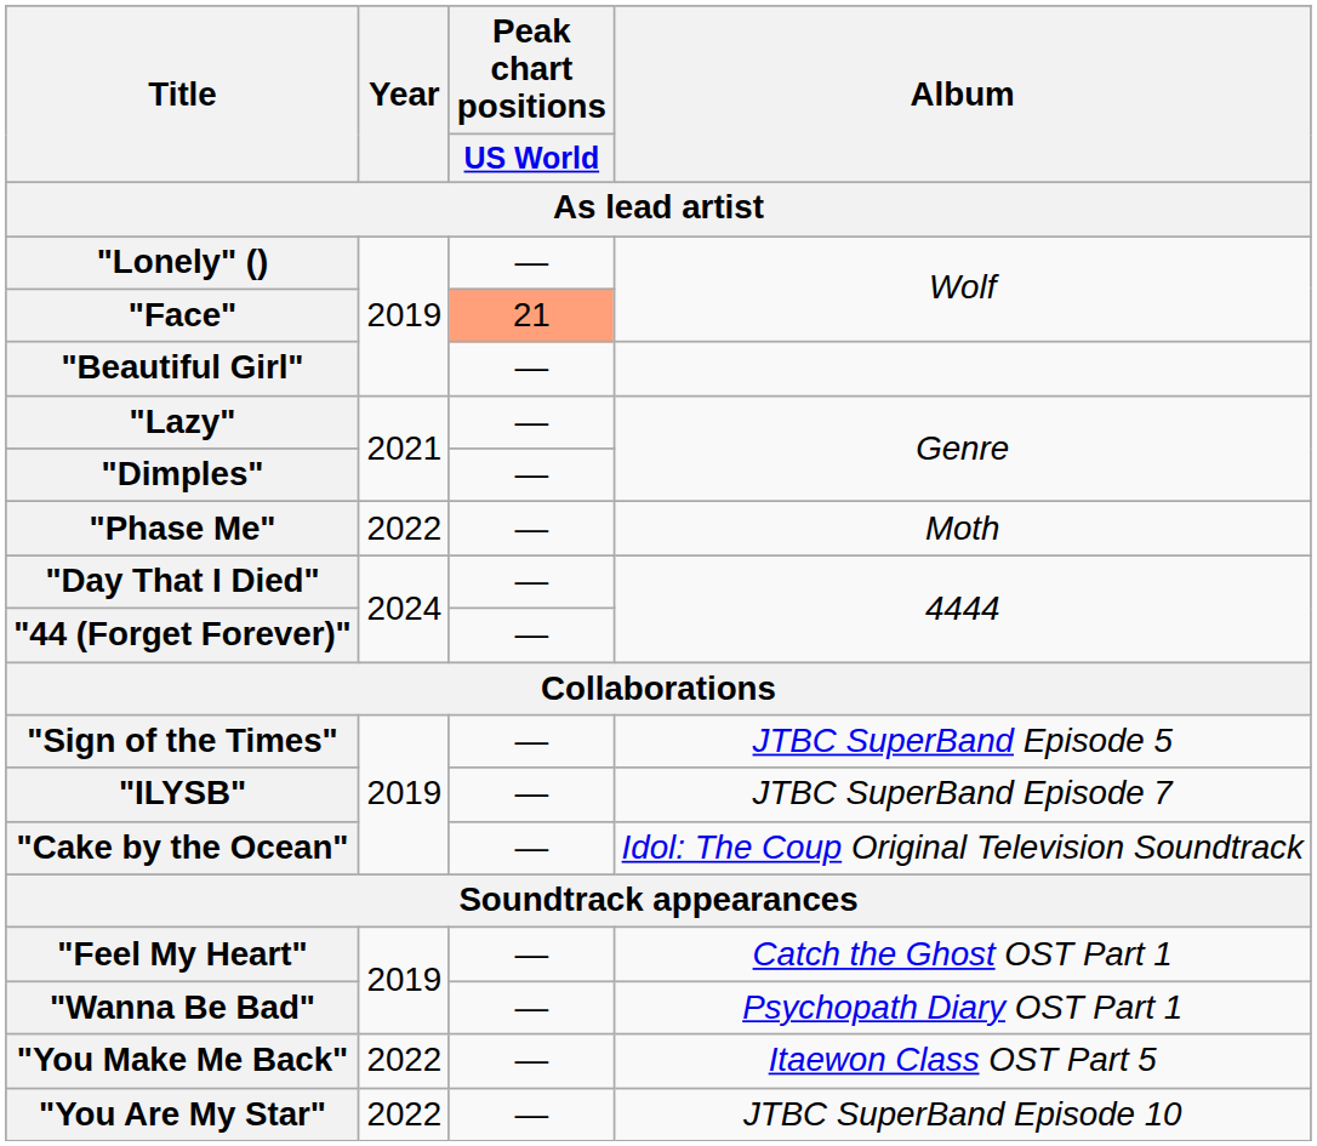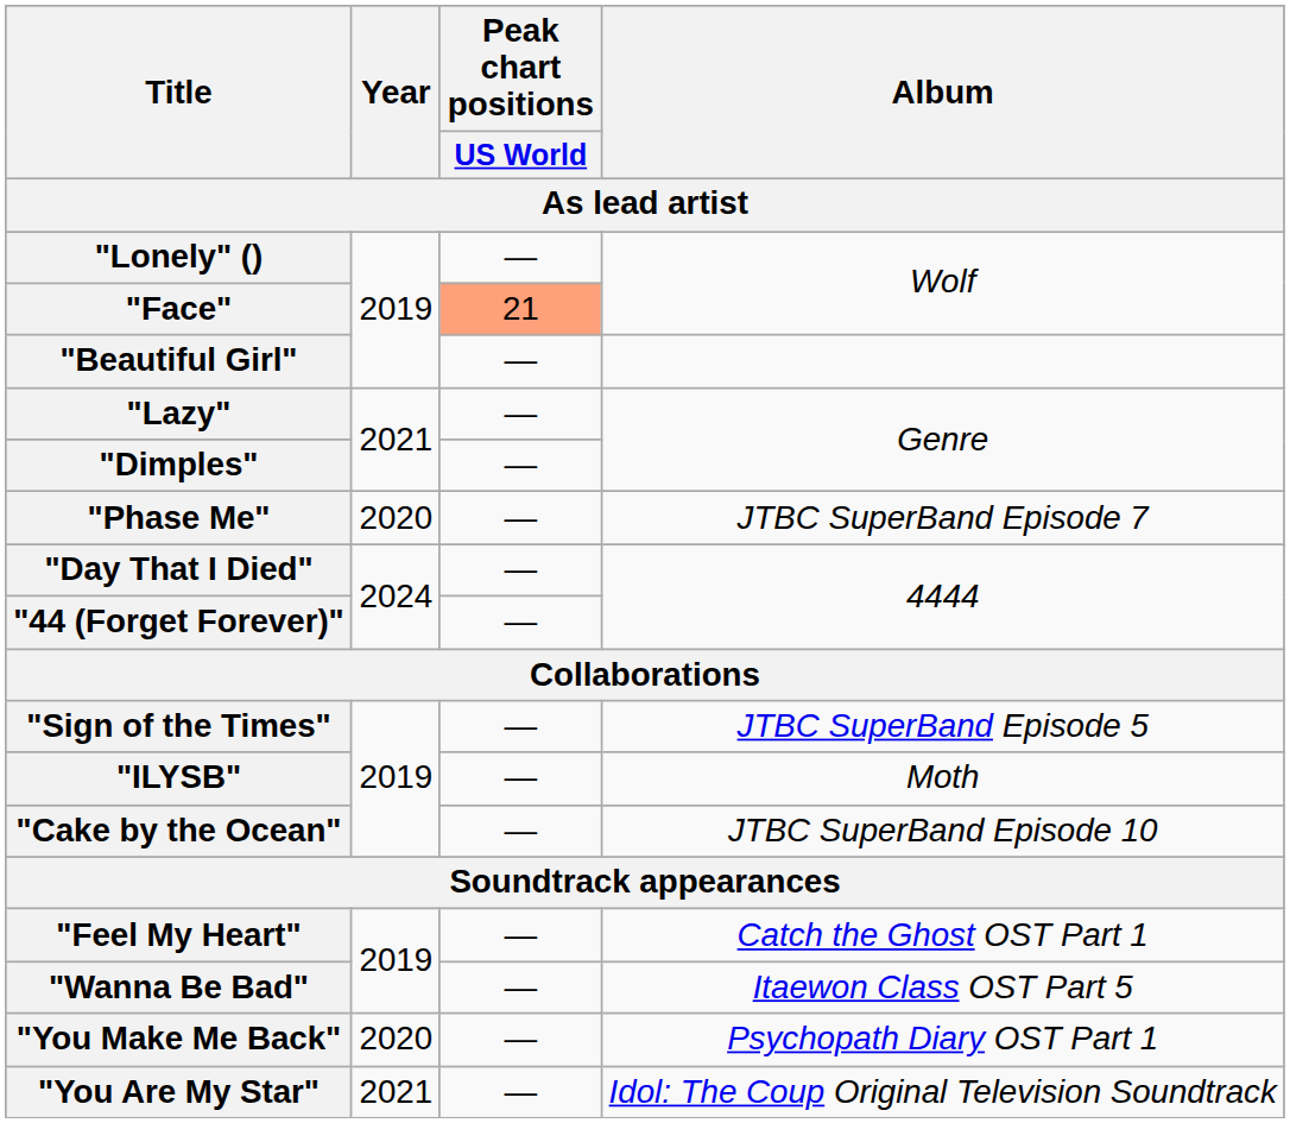 <table class="wikitable plainrowheaders" style="text-align:center;" border="1">
 <tr>
 <th scope="col" rowspan="2">Title</th>
 <th scope="col" rowspan="2">Year</th>
 <th scope="col" colspan="1">Peak chart positions</th>
 <th scope="col" rowspan="2">Album</th>
 </tr>
 <tr>
 <th scope="col" style="width:3em;font-size:90%;"><a href='#'>US World</a><br></th>
 </tr>
 <tr>
 <th colspan="6">As lead artist</th>
 </tr>
 <tr>
 <th scope="row">"Lonely" ()</th>
 <td rowspan="3">2019</td>
 <td>—</td>
 <td rowspan="2"><em>Wolf</em></td>
 </tr>
 <tr>
 <th scope="row">"Face"</th>
 <td style="background: lightsalmon;">21</td>
 </tr>
 <tr>
 <th scope="row">"Beautiful Girl" </th>
 <td>—</td>
 <td></td>
 </tr>
 <tr>
 <th scope="row">"Lazy" </th>
 <td rowspan="2">2021</td>
 <td>—</td>
 <td rowspan="2"><em>Genre</em></td>
 </tr>
 <tr>
 <th scope="row">"Dimples"</th>
 <td>—</td>
 </tr>
 <tr>
 <th scope="row">"Phase Me"</th>
-<td>2022</td>
+<td>2020</td>
 <td>—</td>
-<td><em>Moth</em></td>
+<td><em>JTBC SuperBand Episode 7</em></td>
 </tr>
 <tr>
 <th scope="row">"Day That I Died"</th>
 <td rowspan="2">2024</td>
 <td>—</td>
 <td rowspan="2"><em>4444</em></td>
 </tr>
 <tr>
 <th scope="row">"44 (Forget Forever)"</th>
 <td>—</td>
 </tr>
 <tr>
 <th colspan="6">Collaborations</th>
 </tr>
 <tr>
 <th scope="row">"Sign of the Times"<br></th>
 <td rowspan="3">2019</td>
 <td>—</td>
 <td><em><a href='#'>JTBC SuperBand</a> Episode 5</em></td>
 </tr>
 <tr>
 <th scope="row">"ILYSB"<br></th>
 <td>—</td>
-<td><em>JTBC SuperBand Episode 7</em></td>
+<td><em>Moth</em></td>
 </tr>
 <tr>
 <th scope="row">"Cake by the Ocean"<br></th>
 <td>—</td>
-<td><em><a href='#'>Idol: The Coup</a> Original Television Soundtrack</em></td>
+<td><em>JTBC SuperBand Episode 10</em></td>
 </tr>
 <tr>
 <th colspan="6">Soundtrack appearances</th>
 </tr>
 <tr>
 <th scope="row">"Feel My Heart"</th>
 <td rowspan="2">2019</td>
 <td>—</td>
 <td><em><a href='#'>Catch the Ghost</a> OST Part 1</em></td>
 </tr>
 <tr>
 <th scope="row">"Wanna Be Bad"</th>
 <td>—</td>
+<td><em><a href='#'>Itaewon Class</a> OST Part 5</em></td>
+</tr>
+<tr>
+<th scope="row">"You Make Me Back"</th>
+<td>2020</td>
+<td>—</td>
 <td><em><a href='#'>Psychopath Diary</a> OST Part 1</em></td>
 </tr>
 <tr>
-<th scope="row">"You Make Me Back"</th>
-<td>2022</td>
+<th scope="row">"You Are My Star"</th>
+<td>2021</td>
 <td>—</td>
-<td><em><a href='#'>Itaewon Class</a> OST Part 5</em></td>
-</tr>
-<tr>
-<th scope="row">"You Are My Star"</th>
-<td>2022</td>
-<td>—</td>
-<td><em>JTBC SuperBand Episode 10</em></td>
+<td><em><a href='#'>Idol: The Coup</a> Original Television Soundtrack</em></td>
 </tr>
 </table>
